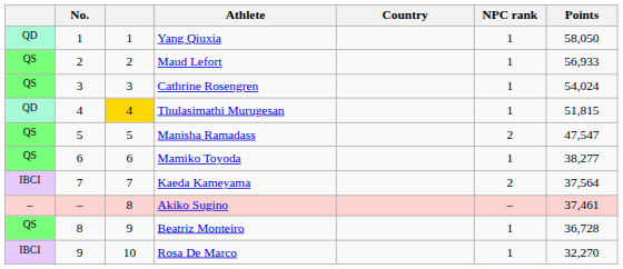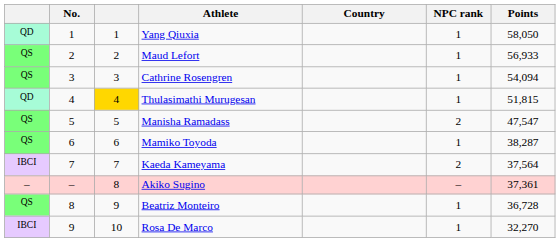 <table class="wikitable" style="font-size:90%; text-align:center">
 <tr>
 <th width="50"></th>
 <th width="50">No.</th>
 <th width="50"></th>
 <th width="200">Athlete</th>
 <th width="150">Country</th>
 <th width="75">NPC rank</th>
 <th width="75">Points</th>
 </tr>
 <tr>
 <td bgcolor="#A7FCD7"><sup>QD</sup></td>
 <td>1</td>
 <td>1</td>
 <td align="left"><a href='#'>Yang Qiuxia</a></td>
 <td align="left"></td>
 <td>1</td>
 <td>58,050</td>
 </tr>
 <tr>
 <td bgcolor="#79FF79"><sup>QS</sup></td>
 <td>2</td>
 <td>2</td>
 <td align="left"><a href='#'>Maud Lefort</a></td>
 <td align="left"></td>
 <td>1</td>
 <td>56,933</td>
 </tr>
 <tr>
 <td bgcolor="#79FF79"><sup>QS</sup></td>
 <td>3</td>
 <td>3</td>
 <td align="left"><a href='#'>Cathrine Rosengren</a></td>
 <td align="left"></td>
 <td>1</td>
-<td>54,024</td>
+<td>54,094</td>
 </tr>
 <tr>
 <td bgcolor="#A7FCD7"><sup>QD</sup></td>
 <td>4</td>
 <td style="background: gold;">4</td>
 <td align="left"><a href='#'>Thulasimathi Murugesan</a></td>
 <td align="left"></td>
 <td>1</td>
 <td>51,815</td>
 </tr>
 <tr>
 <td bgcolor="#79FF79"><sup>QS</sup></td>
 <td>5</td>
 <td>5</td>
 <td align="left"><a href='#'>Manisha Ramadass</a></td>
 <td align="left"></td>
 <td>2</td>
 <td>47,547</td>
 </tr>
 <tr>
 <td bgcolor="#79FF79"><sup>QS</sup></td>
 <td>6</td>
 <td>6</td>
 <td align="left"><a href='#'>Mamiko Toyoda</a></td>
 <td align="left"></td>
 <td>1</td>
-<td>38,277</td>
+<td>38,287</td>
 </tr>
 <tr>
 <td bgcolor="#E6CAFF"><sup>IBCI</sup></td>
 <td>7</td>
 <td>7</td>
 <td align="left"><a href='#'>Kaeda Kameyama</a></td>
 <td align="left"></td>
 <td>2</td>
 <td>37,564</td>
 </tr>
 <tr bgcolor="#FFD2D2">
 <td>–</td>
 <td>–</td>
 <td>8</td>
 <td align="left"><a href='#'>Akiko Sugino</a></td>
 <td align="left"></td>
 <td>–</td>
-<td>37,461</td>
+<td>37,361</td>
 </tr>
 <tr>
 <td bgcolor="#79FF79"><sup>QS</sup></td>
 <td>8</td>
 <td>9</td>
 <td align="left"><a href='#'>Beatriz Monteiro</a></td>
 <td align="left"></td>
 <td>1</td>
 <td>36,728</td>
 </tr>
 <tr>
 <td bgcolor="#E6CAFF"><sup>IBCI</sup></td>
 <td>9</td>
 <td>10</td>
 <td align="left"><a href='#'>Rosa De Marco</a></td>
 <td align="left"></td>
 <td>1</td>
 <td>32,270</td>
 </tr>
 </table>
